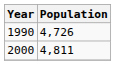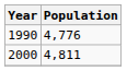 <table class="wikitable">
 <tr>
 <th>Year</th>
 <th>Population</th>
 </tr>
 <tr>
 <td>1990</td>
-<td>4,726</td>
+<td>4,776</td>
 </tr>
 <tr>
 <td>2000</td>
 <td>4,811</td>
 </tr>
 <tr>
 </tr>
 </table>
